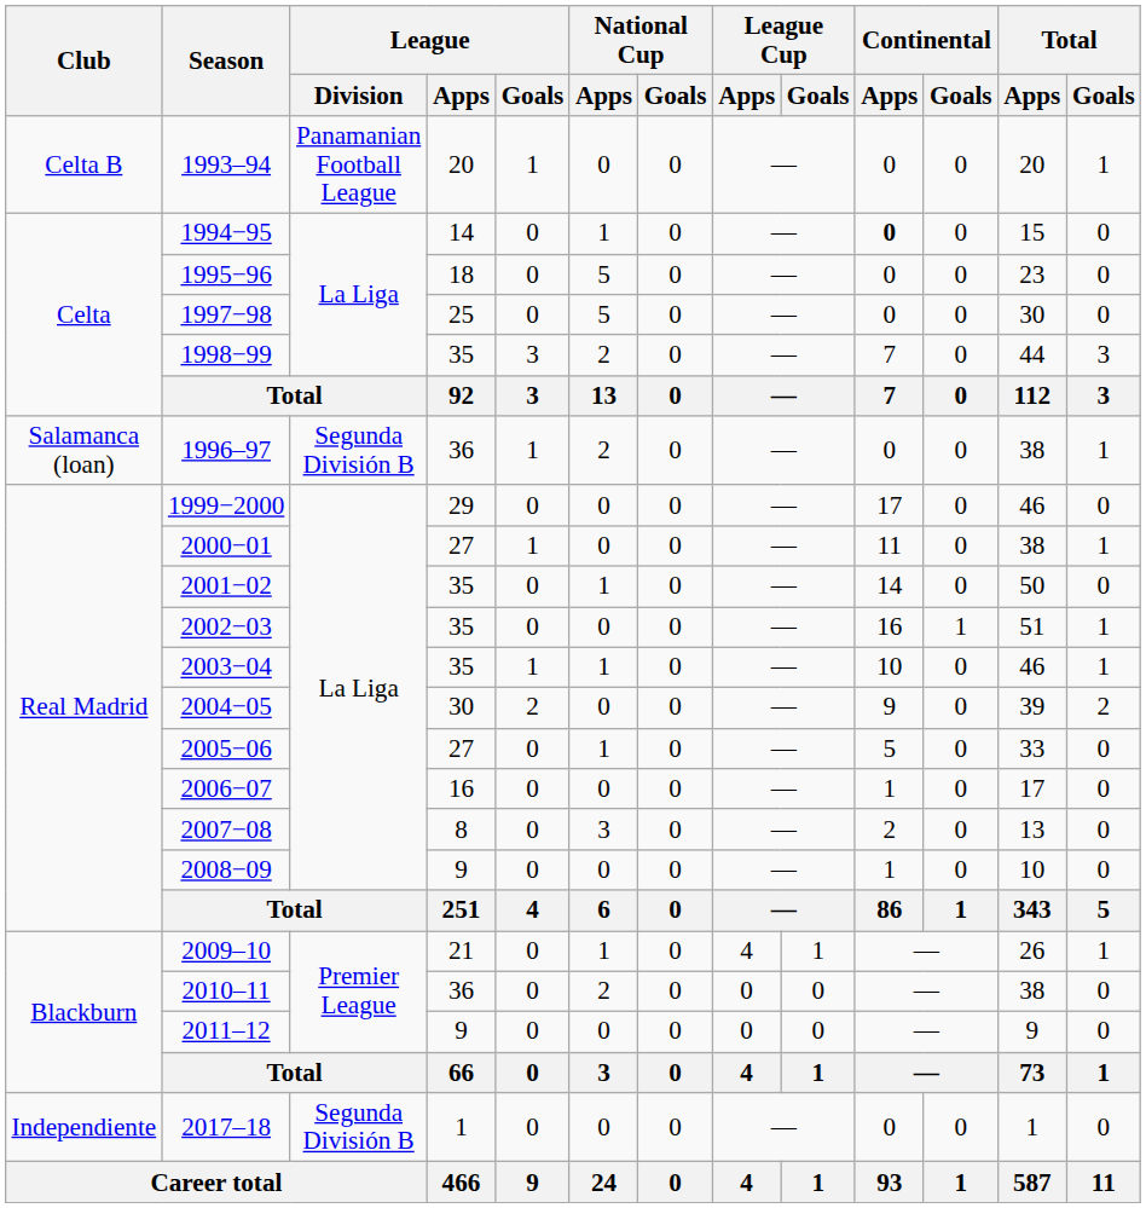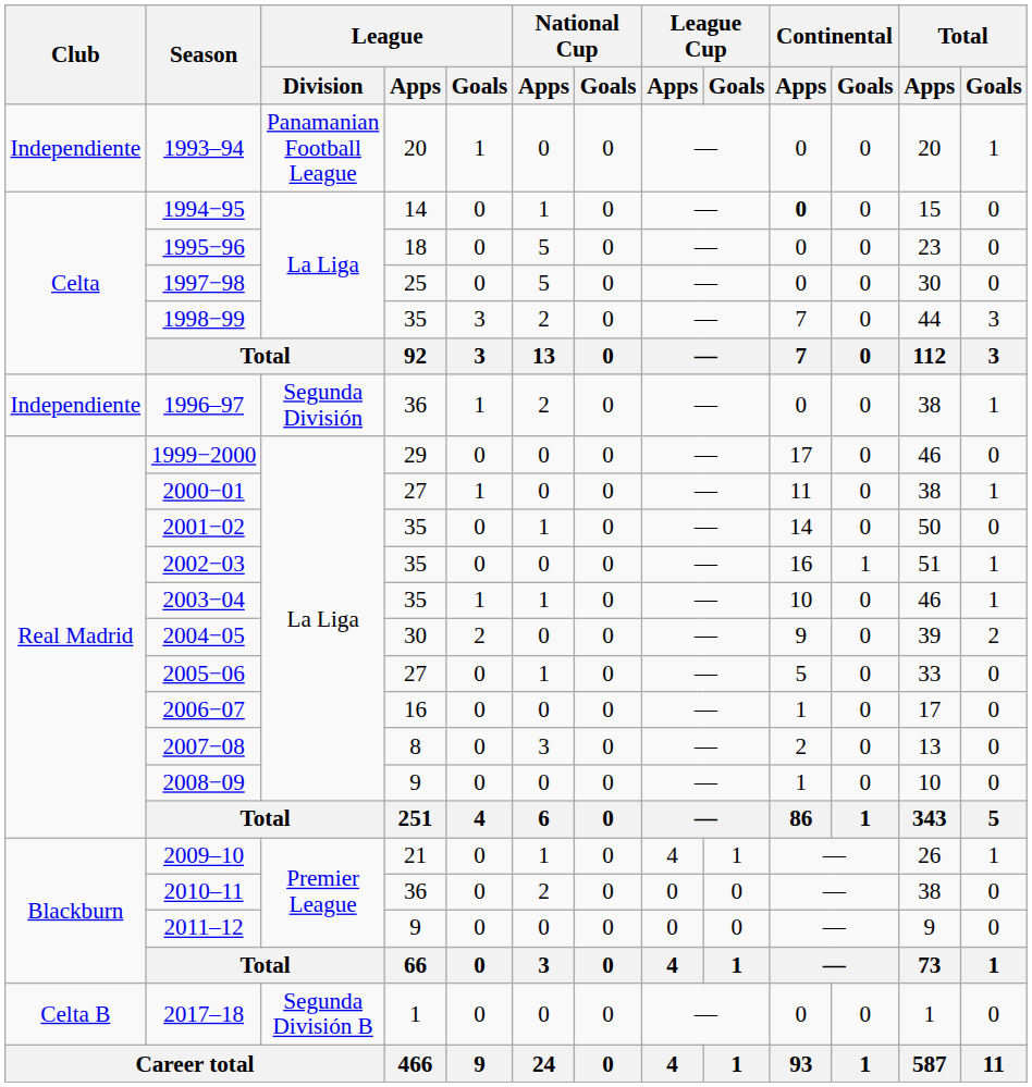 <table class="wikitable" style="text-align:center">
 <tr>
 <th rowspan="2">Club</th>
 <th rowspan="2">Season</th>
 <th colspan="3">League</th>
 <th colspan="2">National Cup</th>
 <th colspan="2">League Cup</th>
 <th colspan="2">Continental</th>
 <th colspan="2">Total</th>
 </tr>
 <tr>
 <th>Division</th>
 <th>Apps</th>
 <th>Goals</th>
 <th>Apps</th>
 <th>Goals</th>
 <th>Apps</th>
 <th>Goals</th>
 <th>Apps</th>
 <th>Goals</th>
 <th>Apps</th>
 <th>Goals</th>
 </tr>
 <tr>
-<td><a href='#'>Celta B</a></td>
+<td><a href='#'>Independiente</a></td>
 <td><a href='#'>1993–94</a></td>
 <td><a href='#'>Panamanian Football League</a></td>
 <td>20</td>
 <td>1</td>
 <td>0</td>
 <td>0</td>
 <td colspan="2">—</td>
 <td>0</td>
 <td>0</td>
 <td>20</td>
 <td>1</td>
 </tr>
 <tr>
 <td rowspan="5"><a href='#'>Celta</a></td>
 <td><a href='#'>1994−95</a></td>
 <td rowspan="4"><a href='#'>La Liga</a></td>
 <td>14</td>
 <td>0</td>
 <td>1</td>
 <td>0</td>
 <td colspan="2">—</td>
 <td><strong>0</strong></td>
 <td>0</td>
 <td>15</td>
 <td>0</td>
 </tr>
 <tr>
 <td><a href='#'>1995−96</a></td>
 <td>18</td>
 <td>0</td>
 <td>5</td>
 <td>0</td>
 <td colspan="2">—</td>
 <td>0</td>
 <td>0</td>
 <td>23</td>
 <td>0</td>
 </tr>
 <tr>
 <td><a href='#'>1997−98</a></td>
 <td>25</td>
 <td>0</td>
 <td>5</td>
 <td>0</td>
 <td colspan="2">—</td>
 <td>0</td>
 <td>0</td>
 <td>30</td>
 <td>0</td>
 </tr>
 <tr>
 <td><a href='#'>1998−99</a></td>
 <td>35</td>
 <td>3</td>
 <td>2</td>
 <td>0</td>
 <td colspan="2">—</td>
 <td>7</td>
 <td>0</td>
 <td>44</td>
 <td>3</td>
 </tr>
 <tr>
 <th colspan="2">Total</th>
 <th>92</th>
 <th>3</th>
 <th>13</th>
 <th>0</th>
 <th colspan="2">—</th>
 <th>7</th>
 <th>0</th>
 <th>112</th>
 <th>3</th>
 </tr>
 <tr>
-<td><a href='#'>Salamanca</a> (loan)</td>
+<td><a href='#'>Independiente</a></td>
 <td><a href='#'>1996–97</a></td>
-<td><a href='#'>Segunda División B</a></td>
+<td><a href='#'>Segunda División</a></td>
 <td>36</td>
 <td>1</td>
 <td>2</td>
 <td>0</td>
 <td colspan="2">—</td>
 <td>0</td>
 <td>0</td>
 <td>38</td>
 <td>1</td>
 </tr>
 <tr>
 <td rowspan="11"><a href='#'>Real Madrid</a></td>
 <td><a href='#'>1999−2000</a></td>
 <td rowspan="10">La Liga</td>
 <td>29</td>
 <td>0</td>
 <td>0</td>
 <td>0</td>
 <td colspan="2">—</td>
 <td>17</td>
 <td>0</td>
 <td>46</td>
 <td>0</td>
 </tr>
 <tr>
 <td><a href='#'>2000−01</a></td>
 <td>27</td>
 <td>1</td>
 <td>0</td>
 <td>0</td>
 <td colspan="2">—</td>
 <td>11</td>
 <td>0</td>
 <td>38</td>
 <td>1</td>
 </tr>
 <tr>
 <td><a href='#'>2001−02</a></td>
 <td>35</td>
 <td>0</td>
 <td>1</td>
 <td>0</td>
 <td colspan="2">—</td>
 <td>14</td>
 <td>0</td>
 <td>50</td>
 <td>0</td>
 </tr>
 <tr>
 <td><a href='#'>2002−03</a></td>
 <td>35</td>
 <td>0</td>
 <td>0</td>
 <td>0</td>
 <td colspan="2">—</td>
 <td>16</td>
 <td>1</td>
 <td>51</td>
 <td>1</td>
 </tr>
 <tr>
 <td><a href='#'>2003−04</a></td>
 <td>35</td>
 <td>1</td>
 <td>1</td>
 <td>0</td>
 <td colspan="2">—</td>
 <td>10</td>
 <td>0</td>
 <td>46</td>
 <td>1</td>
 </tr>
 <tr>
 <td><a href='#'>2004−05</a></td>
 <td>30</td>
 <td>2</td>
 <td>0</td>
 <td>0</td>
 <td colspan="2">—</td>
 <td>9</td>
 <td>0</td>
 <td>39</td>
 <td>2</td>
 </tr>
 <tr>
 <td><a href='#'>2005−06</a></td>
 <td>27</td>
 <td>0</td>
 <td>1</td>
 <td>0</td>
 <td colspan="2">—</td>
 <td>5</td>
 <td>0</td>
 <td>33</td>
 <td>0</td>
 </tr>
 <tr>
 <td><a href='#'>2006−07</a></td>
 <td>16</td>
 <td>0</td>
 <td>0</td>
 <td>0</td>
 <td colspan="2">—</td>
 <td>1</td>
 <td>0</td>
 <td>17</td>
 <td>0</td>
 </tr>
 <tr>
 <td><a href='#'>2007−08</a></td>
 <td>8</td>
 <td>0</td>
 <td>3</td>
 <td>0</td>
 <td colspan="2">—</td>
 <td>2</td>
 <td>0</td>
 <td>13</td>
 <td>0</td>
 </tr>
 <tr>
 <td><a href='#'>2008−09</a></td>
 <td>9</td>
 <td>0</td>
 <td>0</td>
 <td>0</td>
 <td colspan="2">—</td>
 <td>1</td>
 <td>0</td>
 <td>10</td>
 <td>0</td>
 </tr>
 <tr>
 <th colspan="2">Total</th>
 <th>251</th>
 <th>4</th>
 <th>6</th>
 <th>0</th>
 <th colspan="2">—</th>
 <th>86</th>
 <th>1</th>
 <th>343</th>
 <th>5</th>
 </tr>
 <tr>
 <td rowspan="4"><a href='#'>Blackburn</a></td>
 <td><a href='#'>2009–10</a></td>
 <td rowspan="3"><a href='#'>Premier League</a></td>
 <td>21</td>
 <td>0</td>
 <td>1</td>
 <td>0</td>
 <td>4</td>
 <td>1</td>
 <td colspan="2">—</td>
 <td>26</td>
 <td>1</td>
 </tr>
 <tr>
 <td><a href='#'>2010–11</a></td>
 <td>36</td>
 <td>0</td>
 <td>2</td>
 <td>0</td>
 <td>0</td>
 <td>0</td>
 <td colspan="2">—</td>
 <td>38</td>
 <td>0</td>
 </tr>
 <tr>
 <td><a href='#'>2011–12</a></td>
 <td>9</td>
 <td>0</td>
 <td>0</td>
 <td>0</td>
 <td>0</td>
 <td>0</td>
 <td colspan="2">—</td>
 <td>9</td>
 <td>0</td>
 </tr>
 <tr>
 <th colspan="2">Total</th>
 <th>66</th>
 <th>0</th>
 <th>3</th>
 <th>0</th>
 <th>4</th>
 <th>1</th>
 <th colspan="2">—</th>
 <th>73</th>
 <th>1</th>
 </tr>
 <tr>
-<td><a href='#'>Independiente</a></td>
+<td><a href='#'>Celta B</a></td>
 <td><a href='#'>2017–18</a></td>
 <td><a href='#'>Segunda División B</a></td>
 <td>1</td>
 <td>0</td>
 <td>0</td>
 <td>0</td>
 <td colspan="2">—</td>
 <td>0</td>
 <td>0</td>
 <td>1</td>
 <td>0</td>
 </tr>
 <tr>
 <th colspan="3">Career total</th>
 <th>466</th>
 <th>9</th>
 <th>24</th>
 <th>0</th>
 <th>4</th>
 <th>1</th>
 <th>93</th>
 <th>1</th>
 <th>587</th>
 <th>11</th>
 </tr>
 </table>
